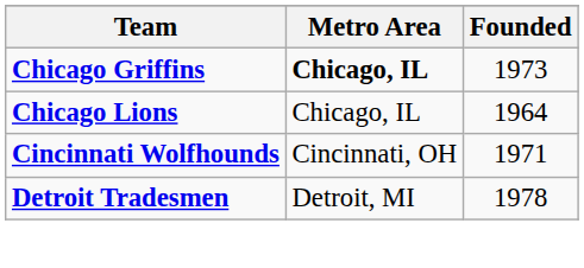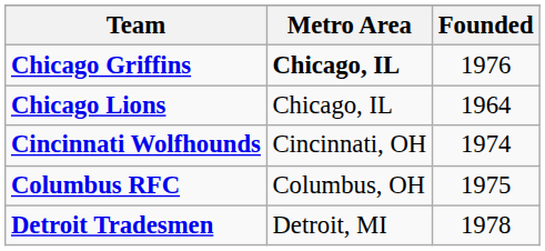 <table class="wikitable sortable">
 <tr>
 </tr>
 <tr>
 <th>Team</th>
 <th>Metro Area</th>
 <th>Founded</th>
 </tr>
 <tr>
 <td><a href='#'><strong>Chicago Griffins</strong></a></td>
 <td><strong>Chicago, IL</strong></td>
-<td style="text-align:center;">1973</td>
+<td style="text-align:center;">1976</td>
 </tr>
 <tr>
 <td><strong><a href='#'>Chicago Lions</a></strong></td>
 <td>Chicago, IL</td>
 <td style="text-align:center;">1964</td>
 </tr>
 <tr>
 <td><strong><a href='#'>Cincinnati Wolfhounds</a></strong></td>
 <td>Cincinnati, OH</td>
-<td style="text-align:center;">1971</td>
+<td style="text-align:center;">1974</td>
+</tr>
+<tr>
+<td><a href='#'><strong>Columbus RFC</strong></a></td>
+<td>Columbus, OH</td>
+<td style="text-align:center;">1975</td>
 </tr>
 <tr>
 <td><strong><a href='#'>Detroit Tradesmen</a></strong></td>
 <td>Detroit, MI</td>
 <td style="text-align:center;">1978</td>
 </tr>
 </table>
